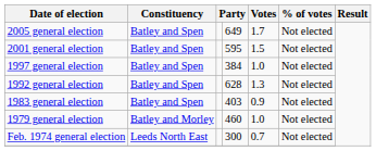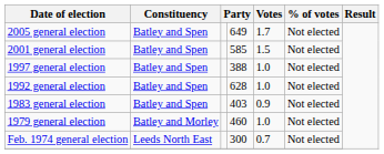 <table class="wikitable">
 <tr>
 <th>Date of election</th>
 <th>Constituency</th>
 <th colspan=2>Party</th>
 <th>Votes</th>
 <th>% of votes</th>
 <th>Result</th>
 </tr>
 <tr>
 <td><a href='#'>2005 general election</a></td>
 <td><a href='#'>Batley and Spen</a></td>
 <td></td>
 <td>649</td>
 <td>1.7</td>
 <td>Not elected</td>
 </tr>
 <tr>
 <td><a href='#'>2001 general election</a></td>
 <td><a href='#'>Batley and Spen</a></td>
 <td></td>
-<td>595</td>
+<td>585</td>
 <td>1.5</td>
 <td>Not elected</td>
 </tr>
 <tr>
 <td><a href='#'>1997 general election</a></td>
 <td><a href='#'>Batley and Spen</a></td>
 <td></td>
-<td>384</td>
+<td>388</td>
 <td>1.0</td>
 <td>Not elected</td>
 </tr>
 <tr>
 <td><a href='#'>1992 general election</a></td>
 <td><a href='#'>Batley and Spen</a></td>
 <td></td>
 <td>628</td>
-<td>1.3</td>
+<td>1.0</td>
 <td>Not elected</td>
 </tr>
 <tr>
 <td><a href='#'>1983 general election</a></td>
 <td><a href='#'>Batley and Spen</a></td>
 <td></td>
 <td>403</td>
 <td>0.9</td>
 <td>Not elected</td>
 </tr>
 <tr>
 <td><a href='#'>1979 general election</a></td>
 <td><a href='#'>Batley and Morley</a></td>
 <td></td>
 <td>460</td>
 <td>1.0</td>
 <td>Not elected</td>
 </tr>
 <tr>
 <td><a href='#'>Feb. 1974 general election</a></td>
 <td><a href='#'>Leeds North East</a></td>
 <td></td>
 <td>300</td>
 <td>0.7</td>
 <td>Not elected</td>
 </tr>
 <tr>
 </tr>
 </table>
